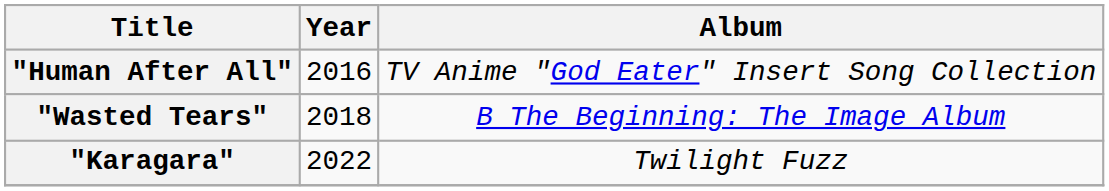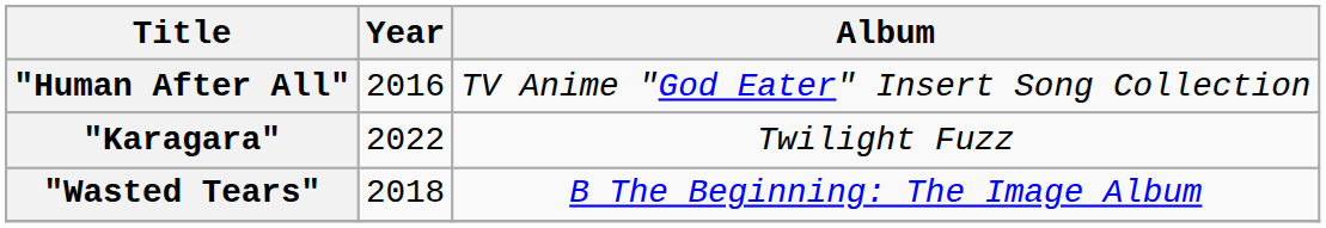 <table class="wikitable plainrowheaders" style="text-align:center;" border="1">
 <tr>
 <th scope="col">Title</th>
 <th scope="col">Year</th>
 <th scope="col">Album</th>
 </tr>
 <tr>
 <th scope="row">"Human After All" </th>
 <td>2016</td>
 <td><em>TV Anime "<a href='#'>God Eater</a>" Insert Song Collection</em></td>
 </tr>
 <tr>
+<th scope="row">"Karagara" </th>
+<td>2022</td>
+<td><em>Twilight Fuzz</em></td>
+</tr>
+<tr>
 <th scope="row">"Wasted Tears" </th>
 <td>2018</td>
 <td><em><a href='#'>B The Beginning: The Image Album</a></em></td>
 </tr>
 <tr>
-<th scope="row">"Karagara" </th>
-<td>2022</td>
-<td><em>Twilight Fuzz</em></td>
-</tr>
-<tr>
 </tr>
 </table>
